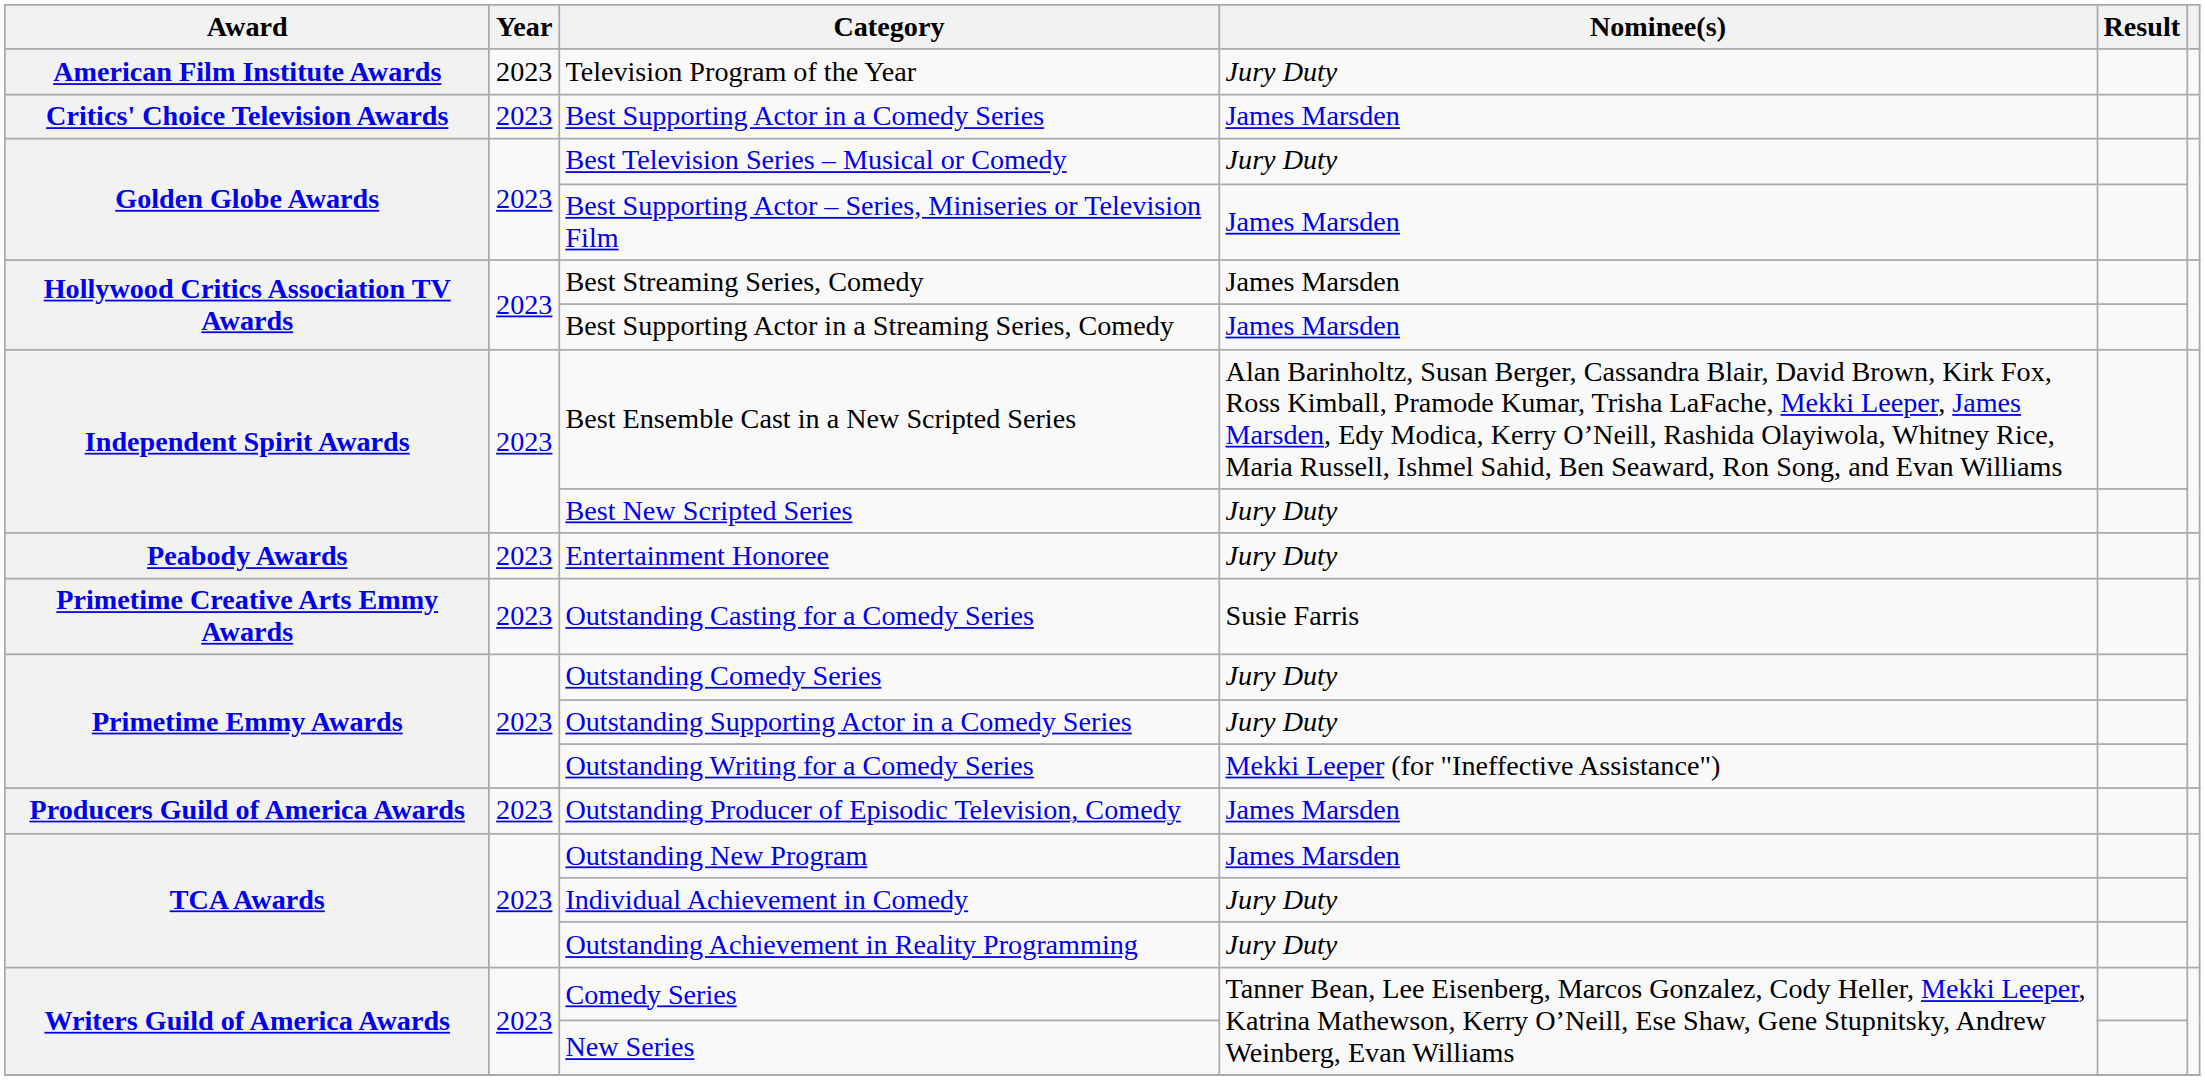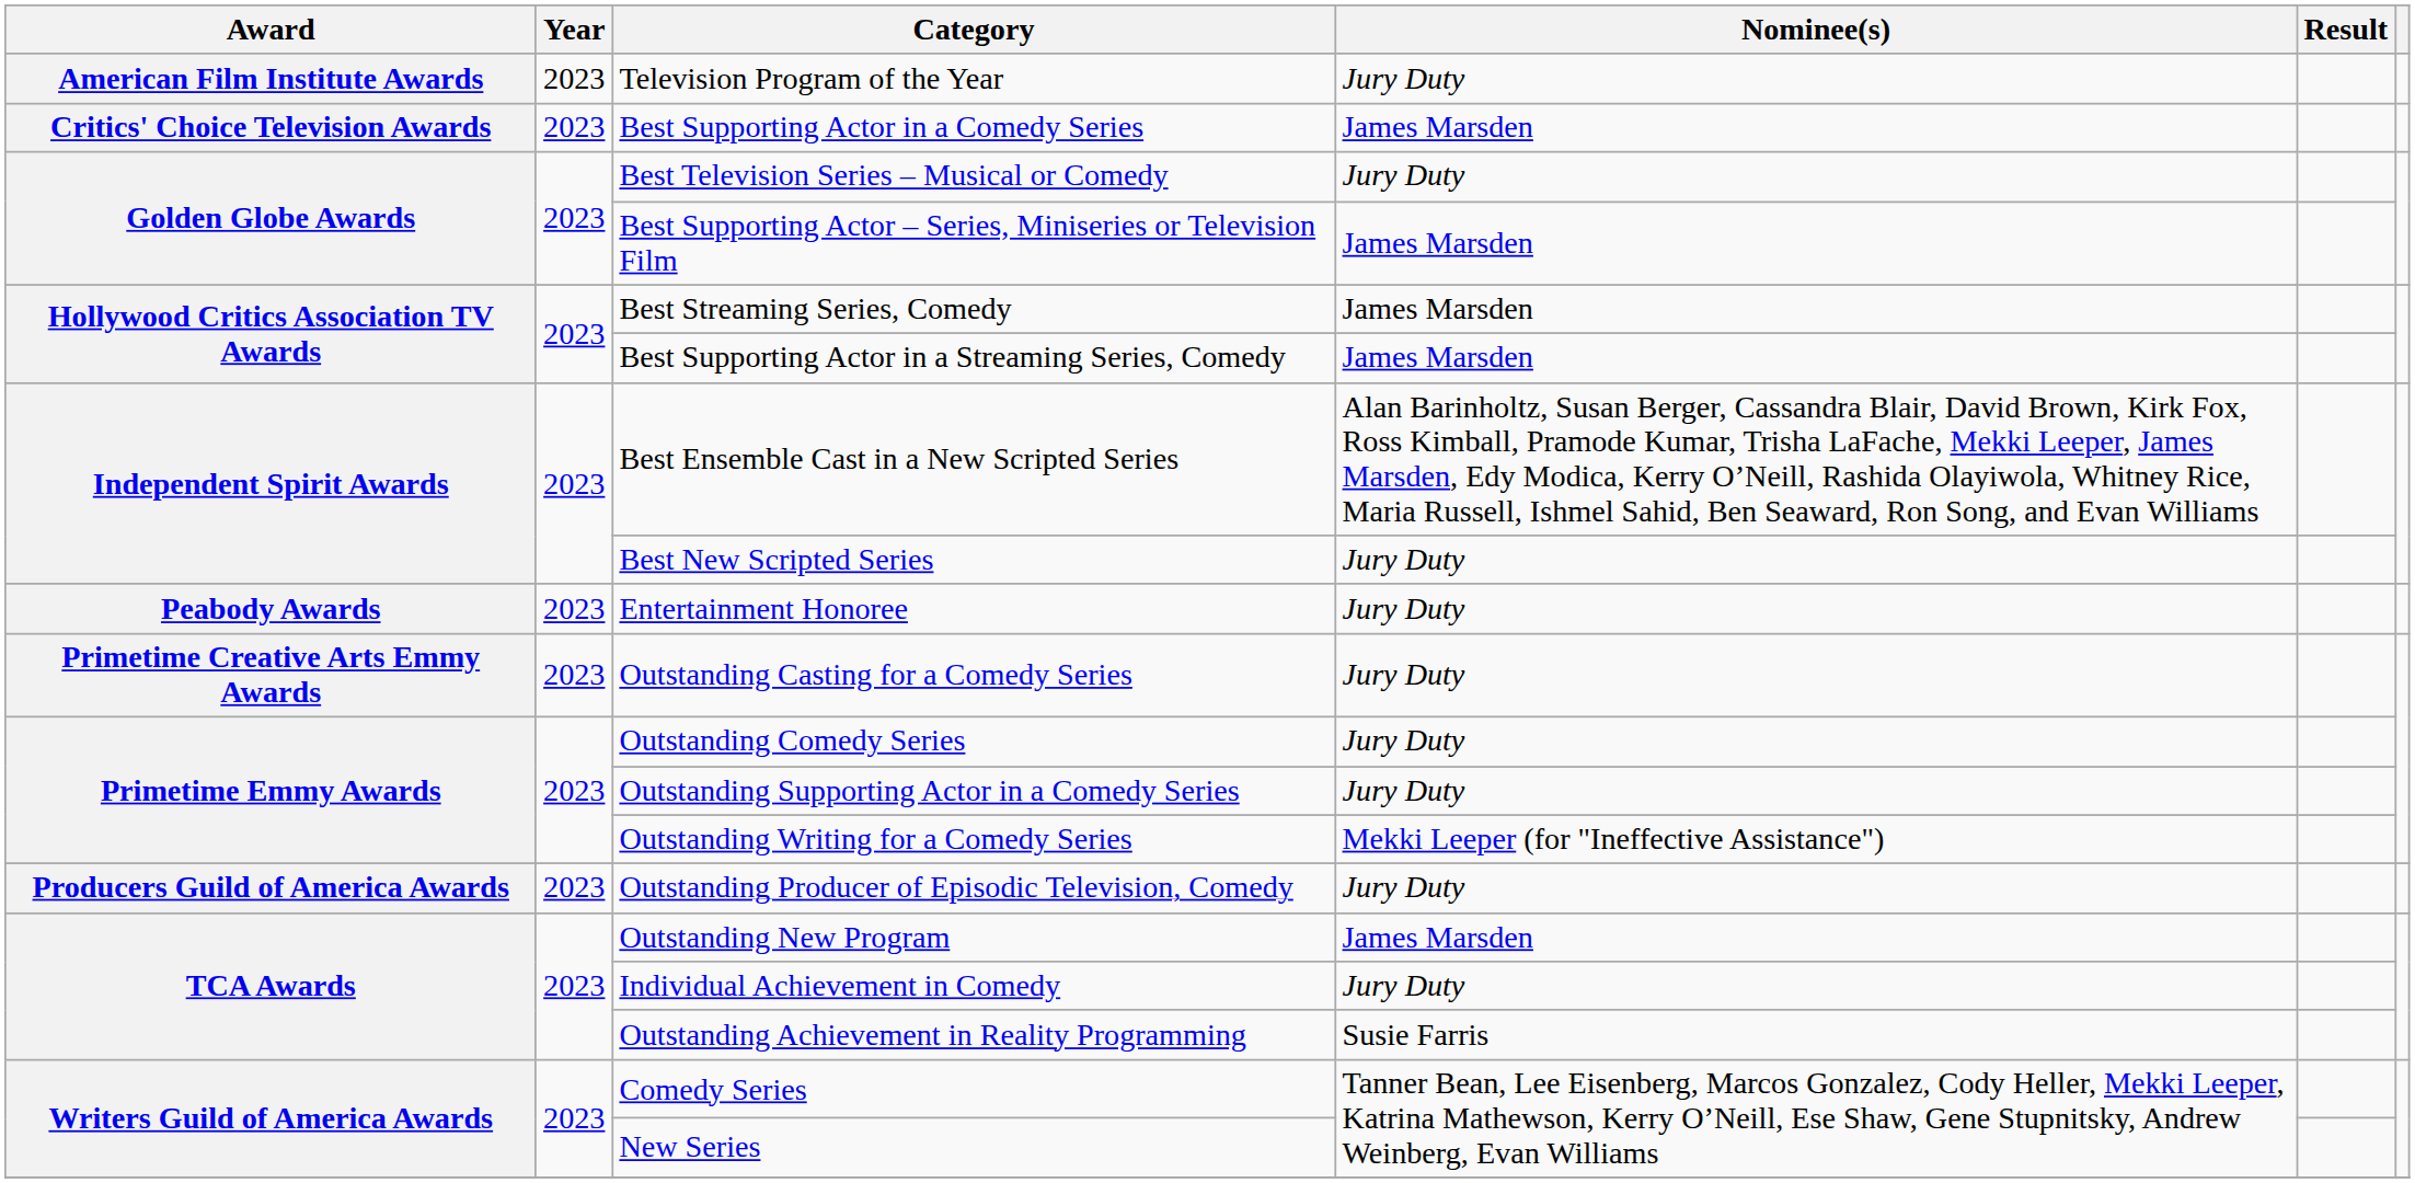 <table class="wikitable plainrowheaders sortable col6center">
 <tr>
 <th scope="col">Award</th>
 <th scope="col">Year</th>
 <th scope="col">Category</th>
 <th scope="col" style="width:40%;">Nominee(s)</th>
 <th scope="col">Result</th>
 <th scope="col" class="unsortable"></th>
 </tr>
 <tr>
 <th scope="rowgroup"><a href='#'>American Film Institute Awards</a></th>
 <td align="center">2023</td>
 <td>Television Program of the Year</td>
 <td><em>Jury Duty</em></td>
 <td></td>
 <td align="center"></td>
 </tr>
 <tr>
 <th scope="rowgroup"><a href='#'>Critics' Choice Television Awards</a></th>
 <td align="center"><a href='#'>2023</a></td>
 <td><a href='#'>Best Supporting Actor in a Comedy Series</a></td>
 <td><a href='#'>James Marsden</a></td>
 <td></td>
 <td align="center"></td>
 </tr>
 <tr>
 <th scope="rowgroup" rowspan="2"><a href='#'>Golden Globe Awards</a></th>
 <td align="center" rowspan="2"><a href='#'>2023</a></td>
 <td><a href='#'>Best Television Series – Musical or Comedy</a></td>
 <td><em>Jury Duty</em></td>
 <td></td>
 <td rowspan="2" align="center"></td>
 </tr>
 <tr>
 <td><a href='#'>Best Supporting Actor – Series, Miniseries or Television Film</a></td>
 <td><a href='#'>James Marsden</a></td>
 <td></td>
 </tr>
 <tr>
 <th scope="rowgroup" rowspan="2"><a href='#'>Hollywood Critics Association TV Awards</a></th>
 <td align="center" rowspan="2"><a href='#'>2023</a></td>
 <td>Best Streaming Series, Comedy</td>
 <td>James Marsden</td>
 <td></td>
 <td rowspan="2" align="center"></td>
 </tr>
 <tr>
 <td>Best Supporting Actor in a Streaming Series, Comedy</td>
 <td><a href='#'>James Marsden</a></td>
 <td></td>
 </tr>
 <tr>
 <th scope="rowgroup" rowspan="2"><a href='#'>Independent Spirit Awards</a></th>
 <td align="center" rowspan="2"><a href='#'>2023</a></td>
 <td>Best Ensemble Cast in a New Scripted Series</td>
 <td>Alan Barinholtz, Susan Berger, Cassandra Blair,  David Brown, Kirk Fox, Ross Kimball, Pramode Kumar,  Trisha LaFache, <a href='#'>Mekki Leeper</a>, <a href='#'>James Marsden</a>, Edy Modica, Kerry O’Neill, Rashida Olayiwola, Whitney Rice, Maria Russell, Ishmel Sahid, Ben Seaward, Ron Song, and Evan Williams</td>
 <td></td>
 <td rowspan="2" align="center"></td>
 </tr>
 <tr>
 <td><a href='#'>Best New Scripted Series</a></td>
 <td><em>Jury Duty</em></td>
 <td></td>
 </tr>
 <tr>
 <th scope="rowgroup"><a href='#'>Peabody Awards</a></th>
 <td align="center"><a href='#'>2023</a></td>
 <td><a href='#'>Entertainment Honoree</a></td>
 <td><em>Jury Duty</em></td>
 <td></td>
 <td align="center"></td>
 </tr>
 <tr>
 <th scope="rowgroup"><a href='#'>Primetime Creative Arts Emmy Awards</a></th>
 <td align="center"><a href='#'>2023</a></td>
 <td><a href='#'>Outstanding Casting for a Comedy Series</a></td>
-<td>Susie Farris</td>
+<td><em>Jury Duty</em></td>
 <td></td>
 <td rowspan="4" align="center"></td>
 </tr>
 <tr>
 <th scope="rowgroup" rowspan="3"><a href='#'>Primetime Emmy Awards</a></th>
 <td align="center" rowspan="3"><a href='#'>2023</a></td>
 <td><a href='#'>Outstanding Comedy Series</a></td>
 <td><em>Jury Duty</em></td>
 <td></td>
 </tr>
 <tr>
 <td><a href='#'>Outstanding Supporting Actor in a Comedy Series</a></td>
 <td><em>Jury Duty</em></td>
 <td></td>
 </tr>
 <tr>
 <td><a href='#'>Outstanding Writing for a Comedy Series</a></td>
 <td><a href='#'>Mekki Leeper</a> (for "Ineffective Assistance")</td>
 <td></td>
 </tr>
 <tr>
 <th scope="rowgroup"><a href='#'>Producers Guild of America Awards</a></th>
 <td align="center"><a href='#'>2023</a></td>
 <td><a href='#'>Outstanding Producer of Episodic Television, Comedy</a></td>
-<td><a href='#'>James Marsden</a></td>
+<td><em>Jury Duty</em></td>
 <td></td>
 <td align="center"></td>
 </tr>
 <tr>
 <th scope="rowgroup" rowspan="3"><a href='#'>TCA Awards</a></th>
 <td align="center" rowspan="3"><a href='#'>2023</a></td>
 <td><a href='#'>Outstanding New Program</a></td>
 <td><a href='#'>James Marsden</a></td>
 <td></td>
 <td align="center" rowspan="3"></td>
 </tr>
 <tr>
 <td><a href='#'>Individual Achievement in Comedy</a></td>
 <td><em>Jury Duty</em></td>
 <td></td>
 </tr>
 <tr>
 <td><a href='#'>Outstanding Achievement in Reality Programming</a></td>
-<td><em>Jury Duty</em></td>
+<td>Susie Farris</td>
 <td></td>
 </tr>
 <tr>
 <th scope="rowgroup" rowspan="2"><a href='#'>Writers Guild of America Awards</a></th>
 <td align="center" rowspan="2"><a href='#'>2023</a></td>
 <td><a href='#'>Comedy Series</a></td>
 <td rowspan=2>Tanner Bean, Lee Eisenberg, Marcos Gonzalez, Cody Heller, <a href='#'>Mekki Leeper</a>, Katrina Mathewson, Kerry O’Neill, Ese Shaw, Gene Stupnitsky, Andrew Weinberg, Evan Williams</td>
 <td></td>
 <td align="center" rowspan="2"></td>
 </tr>
 <tr>
 <td><a href='#'>New Series</a></td>
 <td></td>
 </tr>
 <tr>
 </tr>
 </table>
